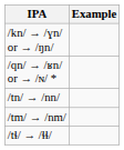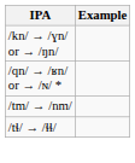 <table class="wikitable">
 <tr>
 <th>IPA</th>
 <th>Example</th>
 </tr>
 <tr>
 <td>/kn/ → /ɣn/<br>or → /ŋn/</td>
 <td></td>
 </tr>
 <tr>
 <td>/qn/ → /ʁn/<br>or → /ɴ/ *</td>
 <td></td>
 </tr>
 <tr>
-<td>/tn/ → /nn/</td>
-<td></td>
-</tr>
-<tr>
 <td>/tm/ → /nm/</td>
 <td></td>
 </tr>
 <tr>
 <td>/tɬ/ → /ɬɬ/</td>
 <td></td>
 </tr>
 </table>
